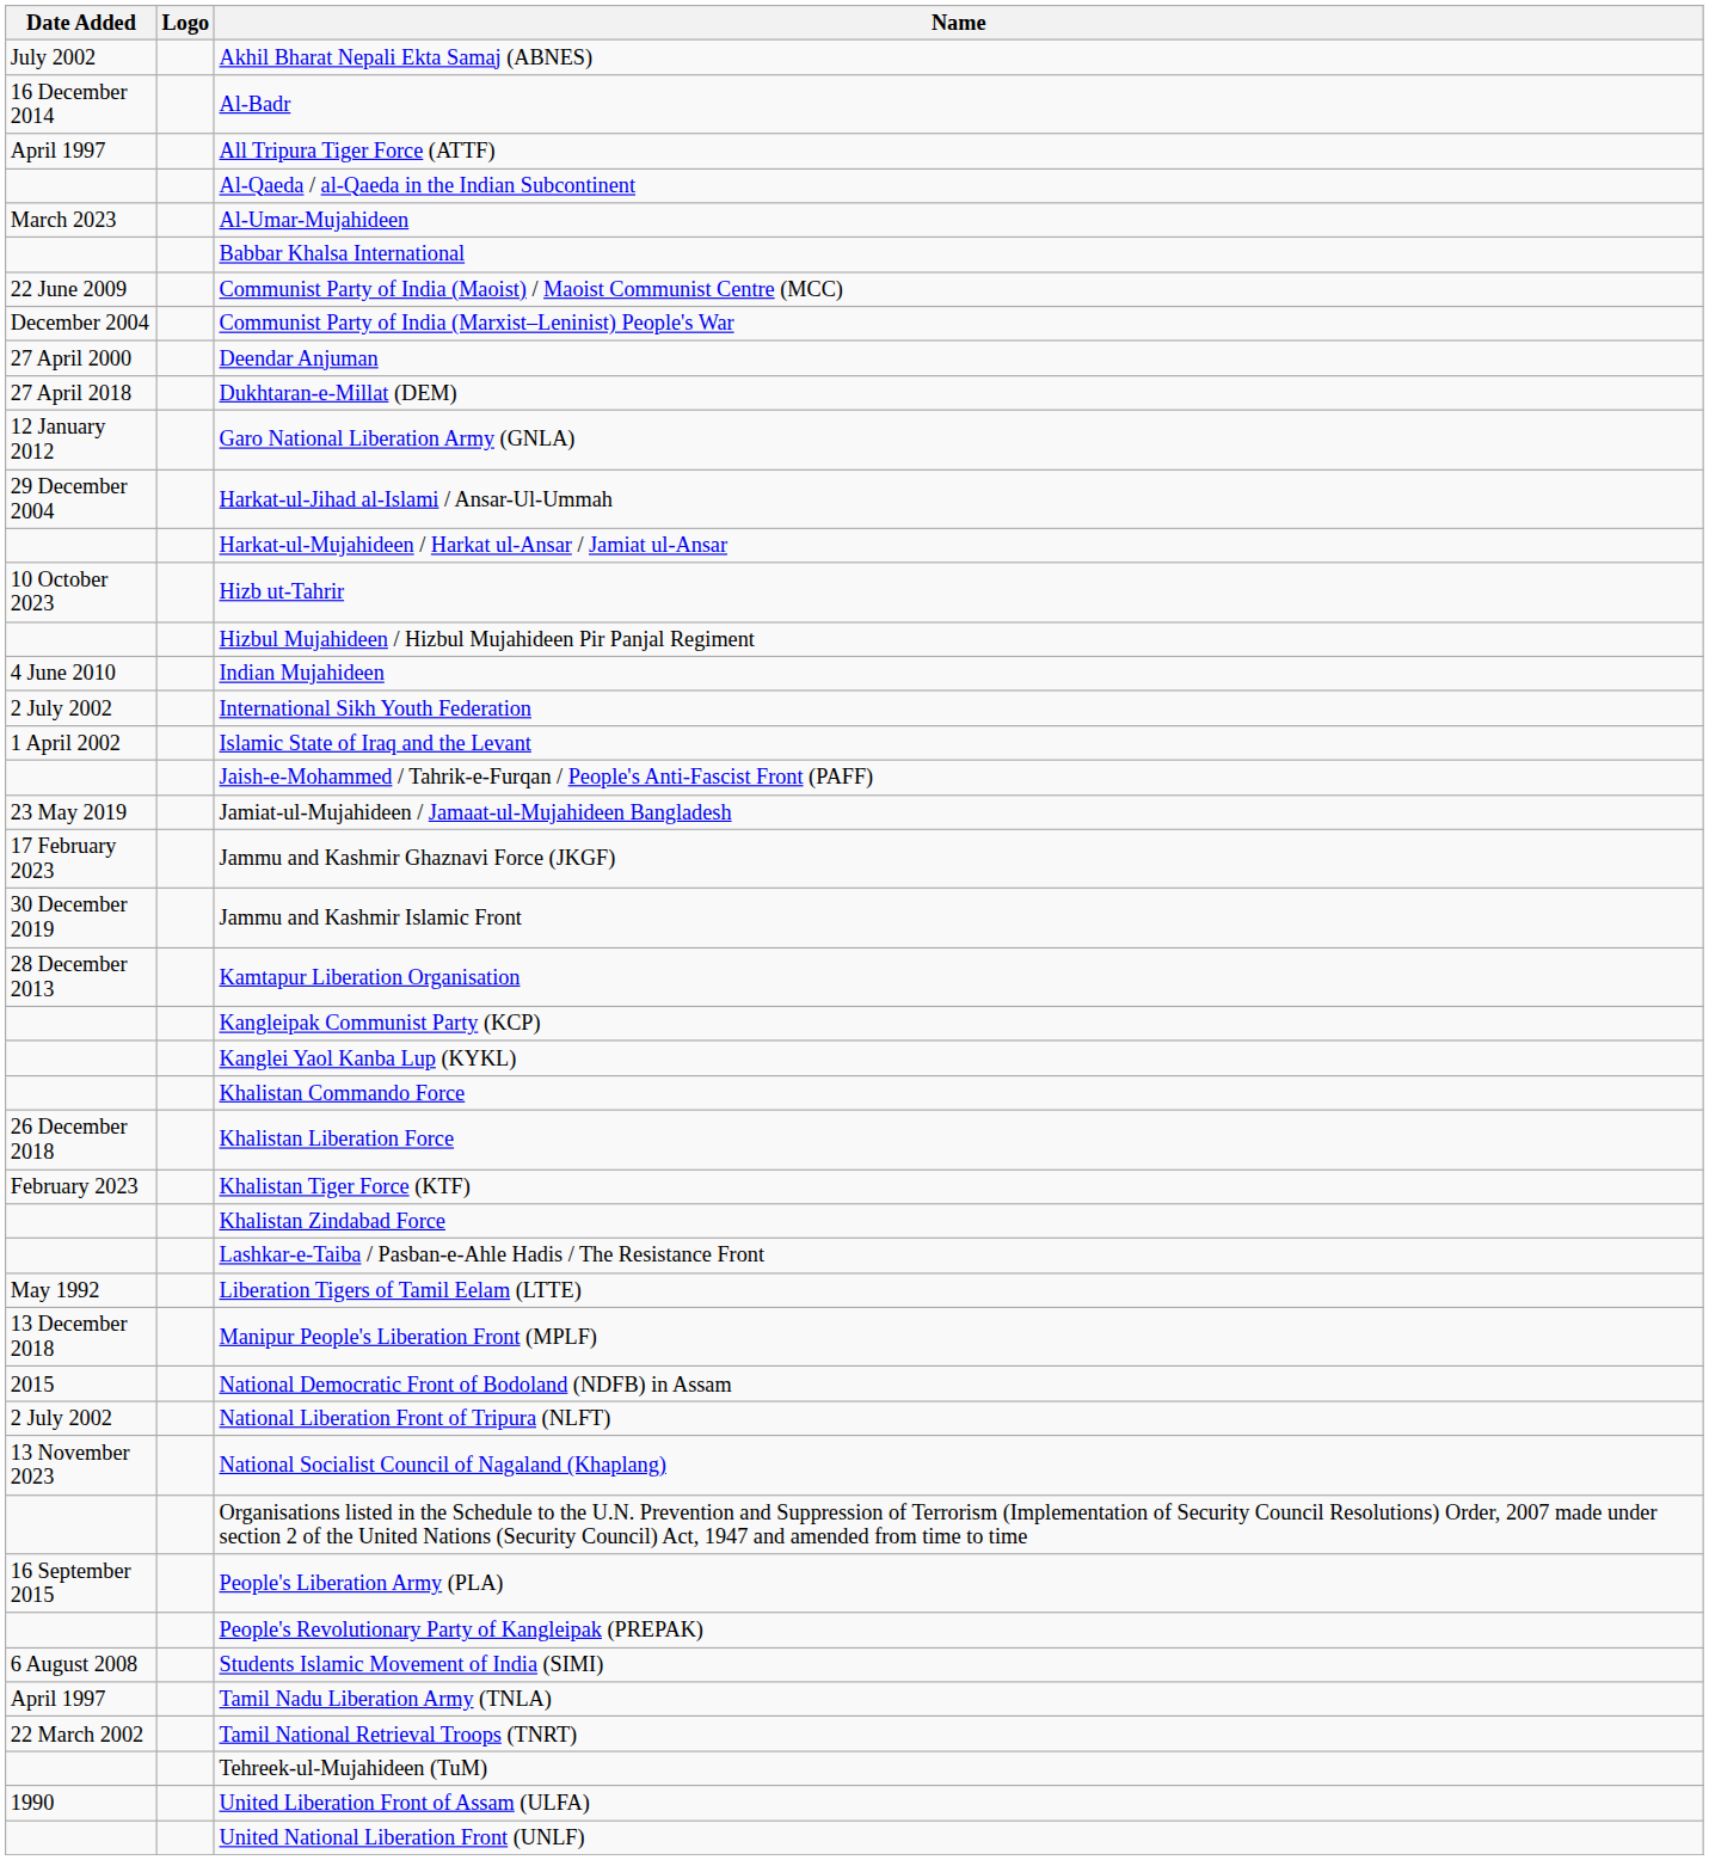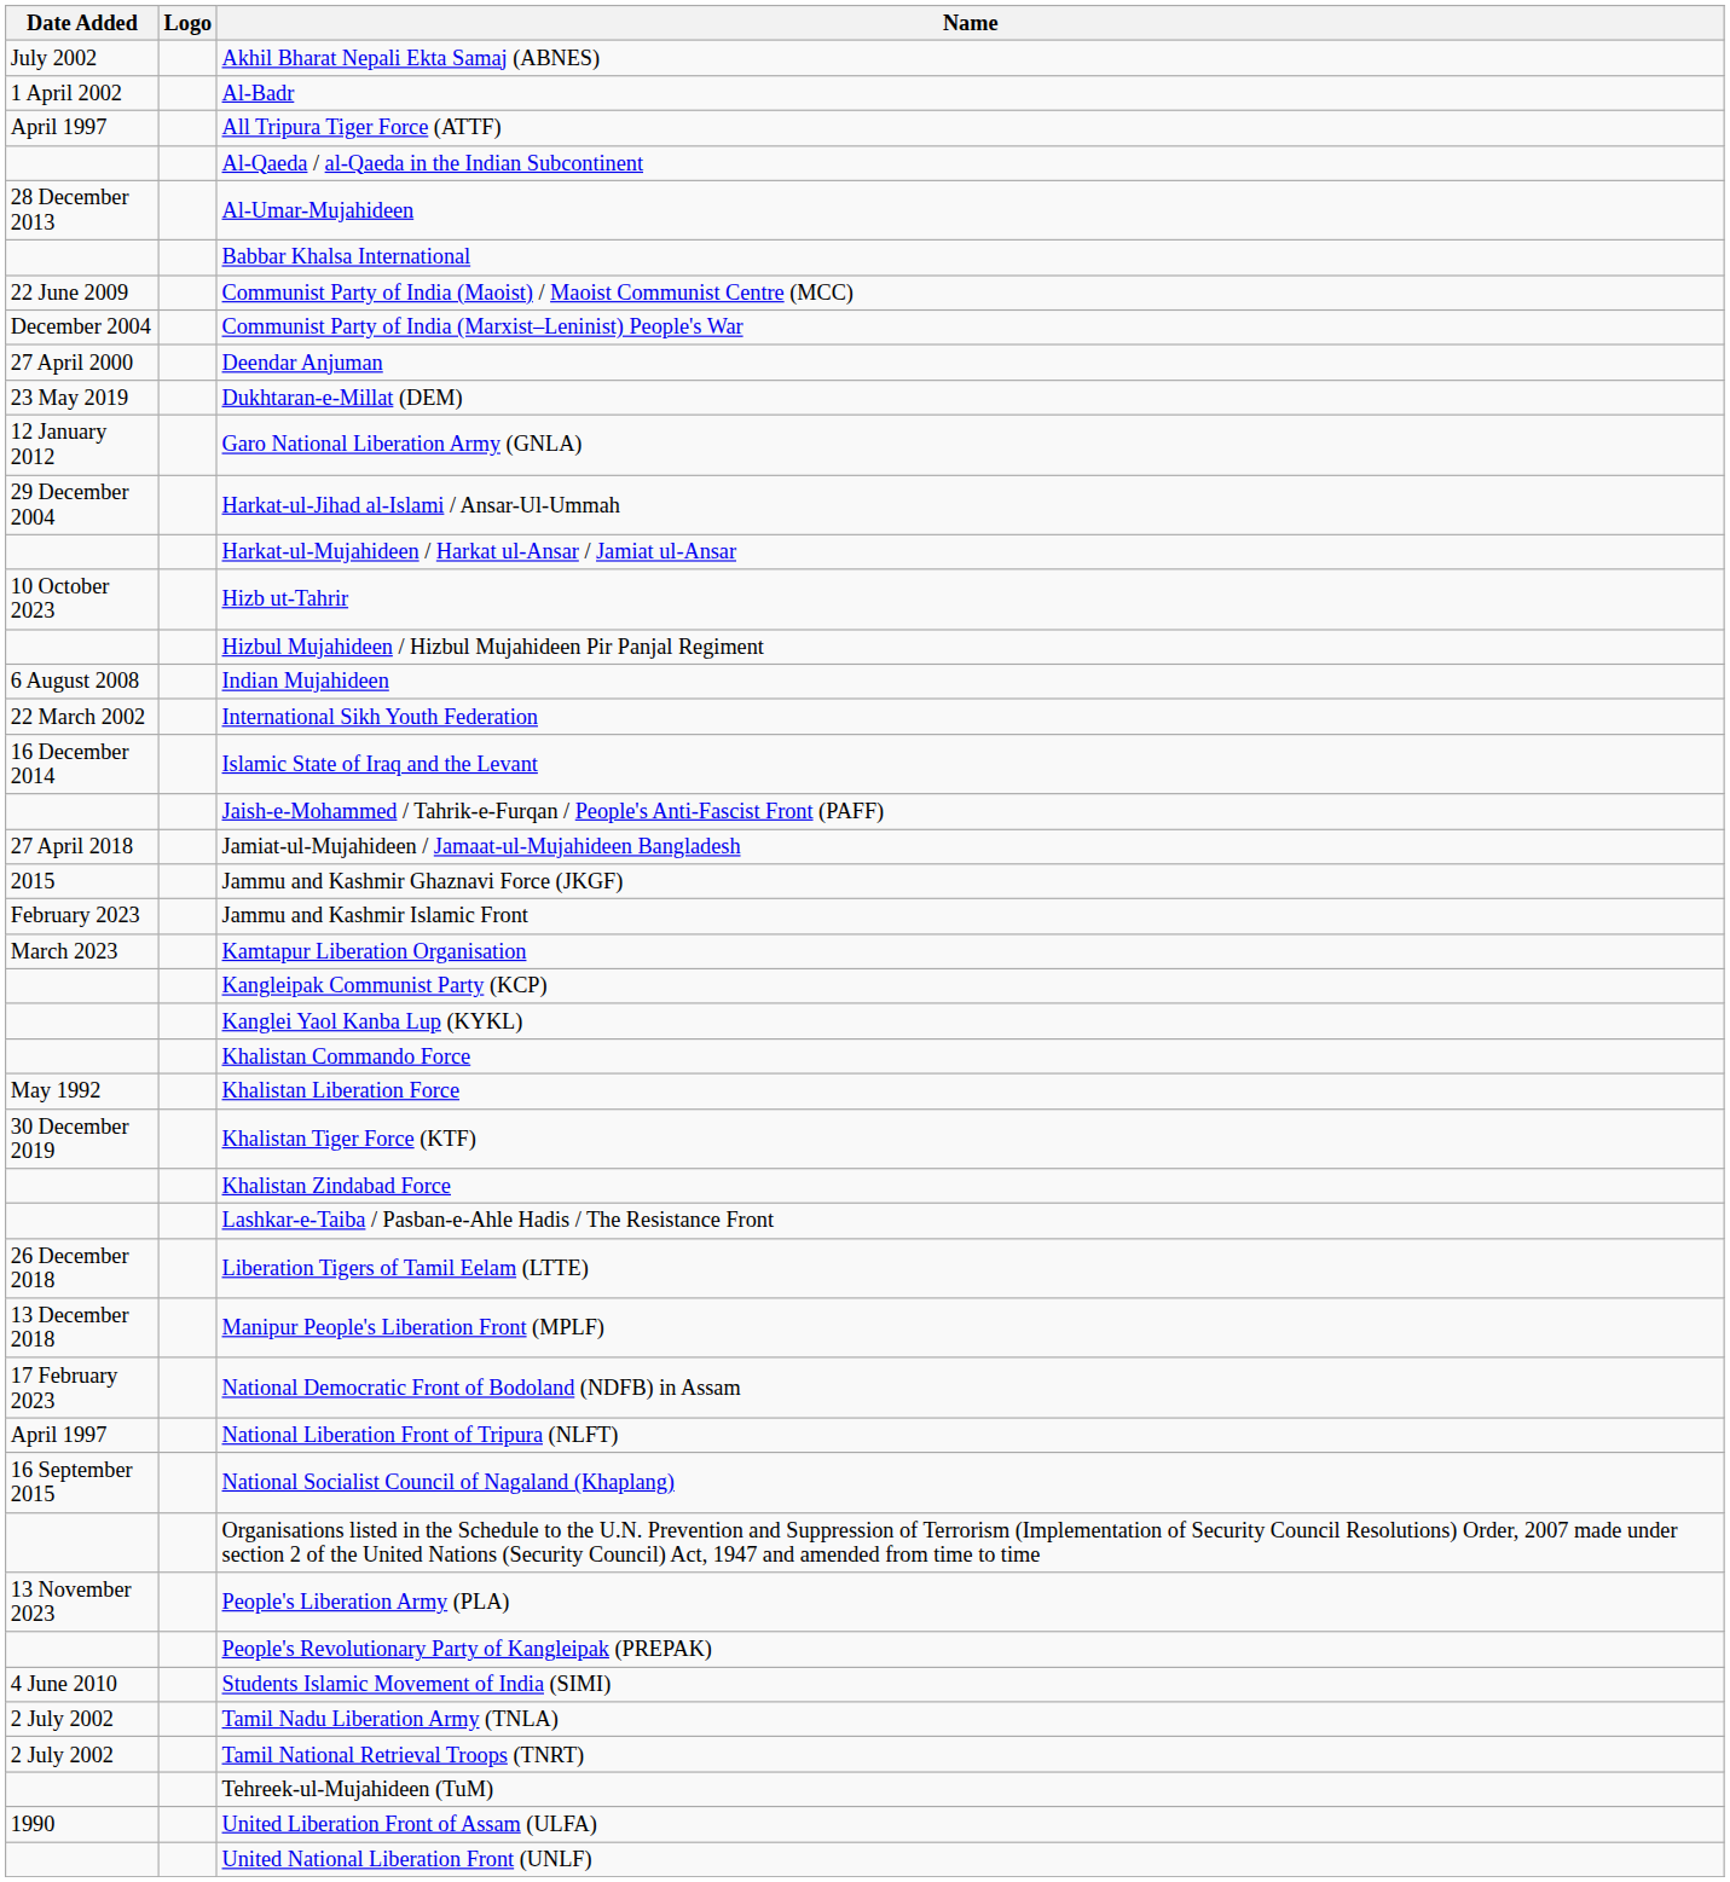 <table class="wikitable sortable">
 <tr>
 <th>Date Added</th>
 <th>Logo</th>
 <th>Name</th>
 </tr>
 <tr>
 <td>July 2002</td>
 <td></td>
 <td><a href='#'>Akhil Bharat Nepali Ekta Samaj</a> (ABNES)</td>
 </tr>
 <tr>
-<td>16 December 2014</td>
+<td>1 April 2002</td>
 <td></td>
 <td><a href='#'>Al-Badr</a></td>
 </tr>
 <tr>
 <td>April 1997</td>
 <td></td>
 <td><a href='#'>All Tripura Tiger Force</a> (ATTF)</td>
 </tr>
 <tr>
 <td></td>
 <td></td>
 <td><a href='#'>Al-Qaeda</a> / <a href='#'>al-Qaeda in the Indian Subcontinent</a></td>
 </tr>
 <tr>
-<td>March 2023</td>
+<td>28 December 2013</td>
 <td></td>
 <td><a href='#'>Al-Umar-Mujahideen</a></td>
 </tr>
 <tr>
 <td></td>
 <td></td>
 <td><a href='#'>Babbar Khalsa International</a></td>
 </tr>
 <tr>
 <td>22 June 2009</td>
 <td></td>
 <td><a href='#'>Communist Party of India (Maoist)</a> / <a href='#'>Maoist Communist Centre</a> (MCC)</td>
 </tr>
 <tr>
 <td>December 2004</td>
 <td></td>
 <td><a href='#'>Communist Party of India (Marxist–Leninist) People's War</a></td>
 </tr>
 <tr>
 <td>27 April 2000</td>
 <td></td>
 <td><a href='#'>Deendar Anjuman</a></td>
 </tr>
 <tr>
-<td>27 April 2018</td>
+<td>23 May 2019</td>
 <td></td>
 <td><a href='#'>Dukhtaran-e-Millat</a> (DEM)</td>
 </tr>
 <tr>
 <td>12 January 2012</td>
 <td></td>
 <td><a href='#'>Garo National Liberation Army</a> (GNLA)</td>
 </tr>
 <tr>
 <td>29 December 2004</td>
 <td></td>
 <td><a href='#'>Harkat-ul-Jihad al-Islami</a> / Ansar-Ul-Ummah</td>
 </tr>
 <tr>
 <td></td>
 <td></td>
 <td><a href='#'>Harkat-ul-Mujahideen</a> / <a href='#'>Harkat ul-Ansar</a> / <a href='#'>Jamiat ul-Ansar</a></td>
 </tr>
 <tr>
 <td>10 October 2023</td>
 <td></td>
 <td><a href='#'>Hizb ut-Tahrir</a></td>
 </tr>
 <tr>
 <td></td>
 <td></td>
 <td><a href='#'>Hizbul Mujahideen</a> / Hizbul Mujahideen Pir Panjal Regiment</td>
 </tr>
 <tr>
-<td>4 June 2010</td>
+<td>6 August 2008</td>
 <td></td>
 <td><a href='#'>Indian Mujahideen</a></td>
 </tr>
 <tr>
-<td>2 July 2002</td>
+<td>22 March 2002</td>
 <td></td>
 <td><a href='#'>International Sikh Youth Federation</a></td>
 </tr>
 <tr>
-<td>1 April 2002</td>
+<td>16 December 2014</td>
 <td></td>
 <td><a href='#'>Islamic State of Iraq and the Levant</a></td>
 </tr>
 <tr>
 <td></td>
 <td></td>
 <td><a href='#'>Jaish-e-Mohammed</a> / Tahrik-e-Furqan / <a href='#'>People's Anti-Fascist Front</a> (PAFF)</td>
 </tr>
 <tr>
-<td>23 May 2019</td>
+<td>27 April 2018</td>
 <td></td>
 <td>Jamiat-ul-Mujahideen / <a href='#'>Jamaat-ul-Mujahideen Bangladesh</a></td>
 </tr>
 <tr>
-<td>17 February 2023</td>
+<td>2015</td>
 <td></td>
 <td>Jammu and Kashmir Ghaznavi Force (JKGF)</td>
 </tr>
 <tr>
-<td>30 December 2019</td>
+<td>February 2023</td>
 <td></td>
 <td>Jammu and Kashmir Islamic Front</td>
 </tr>
 <tr>
-<td>28 December 2013</td>
+<td>March 2023</td>
 <td></td>
 <td><a href='#'>Kamtapur Liberation Organisation</a></td>
 </tr>
 <tr>
 <td></td>
 <td></td>
 <td><a href='#'>Kangleipak Communist Party</a> (KCP)</td>
 </tr>
 <tr>
 <td></td>
 <td></td>
 <td><a href='#'>Kanglei Yaol Kanba Lup</a> (KYKL)</td>
 </tr>
 <tr>
 <td></td>
 <td></td>
 <td><a href='#'>Khalistan Commando Force</a></td>
 </tr>
 <tr>
-<td>26 December 2018</td>
+<td>May 1992</td>
 <td></td>
 <td><a href='#'>Khalistan Liberation Force</a></td>
 </tr>
 <tr>
-<td>February 2023</td>
+<td>30 December 2019</td>
 <td></td>
 <td><a href='#'>Khalistan Tiger Force</a> (KTF)</td>
 </tr>
 <tr>
 <td></td>
 <td></td>
 <td><a href='#'>Khalistan Zindabad Force</a></td>
 </tr>
 <tr>
 <td></td>
 <td></td>
 <td><a href='#'>Lashkar-e-Taiba</a> / Pasban-e-Ahle Hadis / The Resistance Front</td>
 </tr>
 <tr>
-<td>May 1992</td>
+<td>26 December 2018</td>
 <td></td>
 <td><a href='#'>Liberation Tigers of Tamil Eelam</a> (LTTE)</td>
 </tr>
 <tr>
 <td>13 December 2018</td>
 <td></td>
 <td><a href='#'>Manipur People's Liberation Front</a> (MPLF)</td>
 </tr>
 <tr>
-<td>2015</td>
+<td>17 February 2023</td>
 <td></td>
 <td><a href='#'>National Democratic Front of Bodoland</a> (NDFB) in Assam</td>
 </tr>
 <tr>
-<td>2 July 2002</td>
+<td>April 1997</td>
 <td></td>
 <td><a href='#'>National Liberation Front of Tripura</a> (NLFT)</td>
 </tr>
 <tr>
-<td>13 November 2023</td>
+<td>16 September 2015</td>
 <td></td>
 <td><a href='#'>National Socialist Council of Nagaland (Khaplang)</a></td>
 </tr>
 <tr>
 <td></td>
 <td></td>
 <td>Organisations listed in the Schedule to the U.N. Prevention and Suppression of Terrorism (Implementation of Security Council Resolutions) Order, 2007 made under section 2 of the United Nations (Security Council) Act, 1947 and amended from time to time</td>
 </tr>
 <tr>
-<td>16 September 2015</td>
+<td>13 November 2023</td>
 <td></td>
 <td><a href='#'>People's Liberation Army</a> (PLA)</td>
 </tr>
 <tr>
 <td></td>
 <td></td>
 <td><a href='#'>People's Revolutionary Party of Kangleipak</a> (PREPAK)</td>
 </tr>
 <tr>
-<td>6 August 2008</td>
+<td>4 June 2010</td>
 <td></td>
 <td><a href='#'>Students Islamic Movement of India</a> (SIMI)</td>
 </tr>
 <tr>
-<td>April 1997</td>
+<td>2 July 2002</td>
 <td></td>
 <td><a href='#'>Tamil Nadu Liberation Army</a> (TNLA)</td>
 </tr>
 <tr>
-<td>22 March 2002</td>
+<td>2 July 2002</td>
 <td></td>
 <td><a href='#'>Tamil National Retrieval Troops</a> (TNRT)</td>
 </tr>
 <tr>
 <td></td>
 <td></td>
 <td>Tehreek-ul-Mujahideen (TuM)</td>
 </tr>
 <tr>
 <td>1990</td>
 <td></td>
 <td><a href='#'>United Liberation Front of Assam</a> (ULFA)</td>
 </tr>
 <tr>
 <td></td>
 <td></td>
 <td><a href='#'>United National Liberation Front</a> (UNLF)</td>
 </tr>
 </table>
